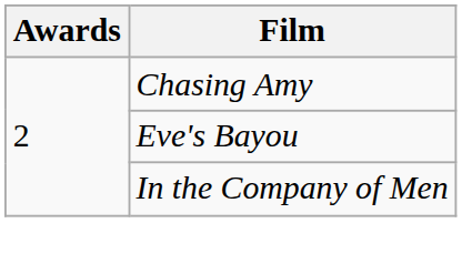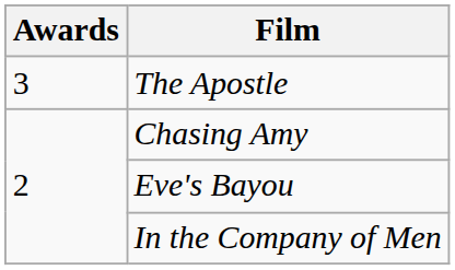 <table class="wikitable">
 <tr>
 <th>Awards</th>
 <th>Film</th>
+</tr>
+<tr>
+<td>3</td>
+<td><em>The Apostle</em></td>
 </tr>
 <tr>
 <td rowspan="3">2</td>
 <td><em>Chasing Amy</em></td>
 </tr>
 <tr>
 <td><em>Eve's Bayou</em></td>
 </tr>
 <tr>
 <td><em>In the Company of Men</em></td>
 </tr>
 </table>
